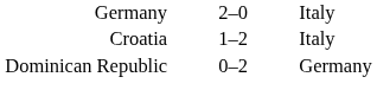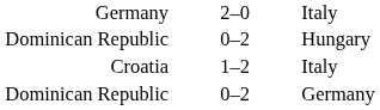 <table style="text-align:center">
 <tr>
 <th width=200></th>
 <th width=100></th>
 <th width=200></th>
 </tr>
 <tr>
 <td align=right>Germany</td>
 <td>2–0</td>
 <td align=left>Italy</td>
+</tr>
+<tr>
+<td align=right>Dominican Republic</td>
+<td>0–2</td>
+<td align=left>Hungary</td>
 </tr>
 <tr>
 <td align=right>Croatia</td>
 <td>1–2</td>
 <td align=left>Italy</td>
 </tr>
 <tr>
 <td align=right>Dominican Republic</td>
 <td>0–2</td>
 <td align=left>Germany</td>
 </tr>
 <tr>
 </tr>
 </table>
